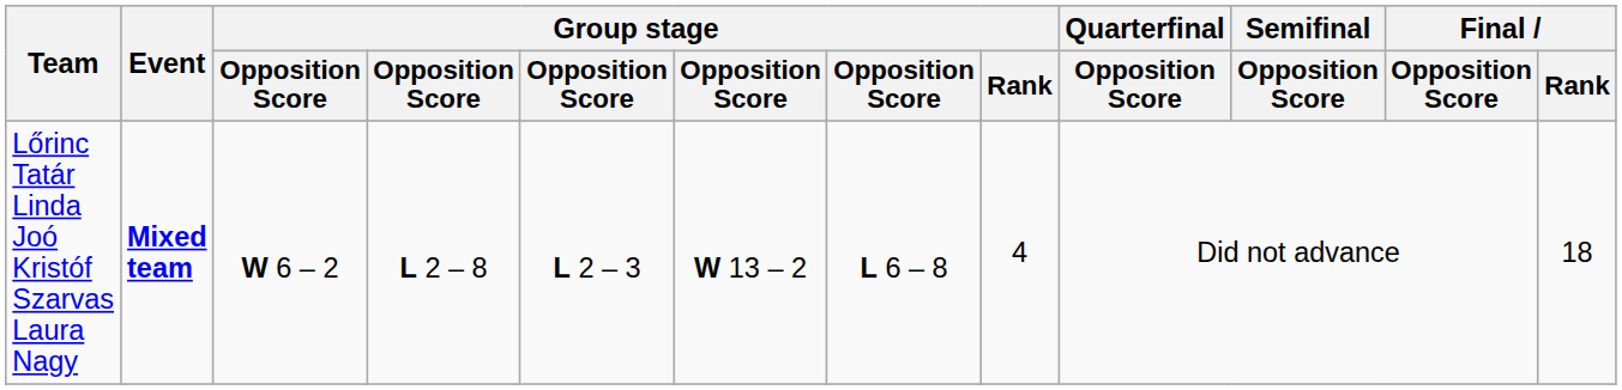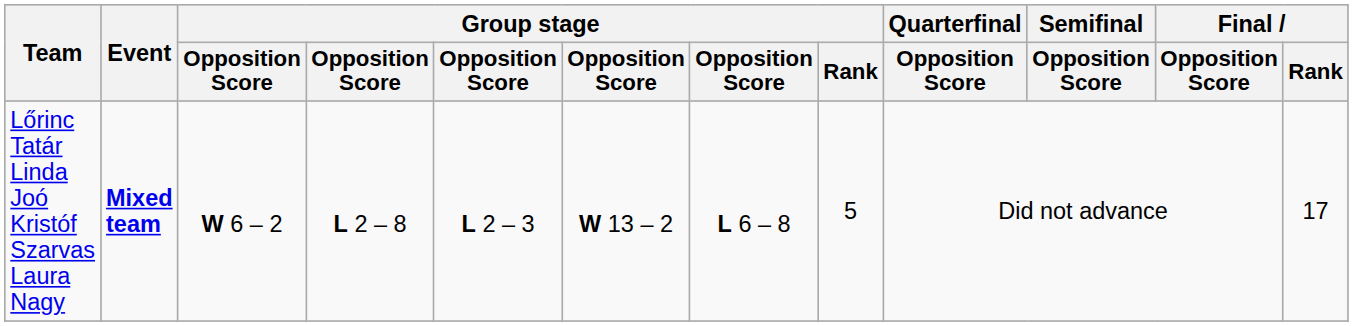 <table class="wikitable" style="font-size:90%">
 <tr>
 <th rowspan=2>Team</th>
 <th rowspan=2>Event</th>
 <th colspan=6>Group stage</th>
 <th>Quarterfinal</th>
 <th>Semifinal</th>
 <th colspan=2>Final / </th>
 </tr>
 <tr style="font-size:95%">
 <th>Opposition<br>Score</th>
 <th>Opposition<br>Score</th>
 <th>Opposition<br>Score</th>
 <th>Opposition<br>Score</th>
 <th>Opposition<br>Score</th>
 <th>Rank</th>
 <th>Opposition<br>Score</th>
 <th>Opposition<br>Score</th>
 <th>Opposition<br>Score</th>
 <th>Rank</th>
 </tr>
 <tr align=center>
 <td align=left><a href='#'>Lőrinc Tatár</a><br><a href='#'>Linda Joó</a><br><a href='#'>Kristóf Szarvas</a><br><a href='#'>Laura Nagy</a></td>
 <td align=left><strong><a href='#'>Mixed team</a></strong></td>
 <td><br><strong>W</strong> 6 – 2</td>
 <td><br><strong>L</strong> 2 – 8</td>
 <td><br><strong>L</strong> 2 – 3</td>
 <td><br><strong>W</strong> 13 – 2</td>
 <td><br><strong>L</strong> 6 – 8</td>
-<td>4</td>
+<td>5</td>
 <td align=center colspan=3>Did not advance</td>
-<td>18</td>
+<td>17</td>
 </tr>
 </table>
